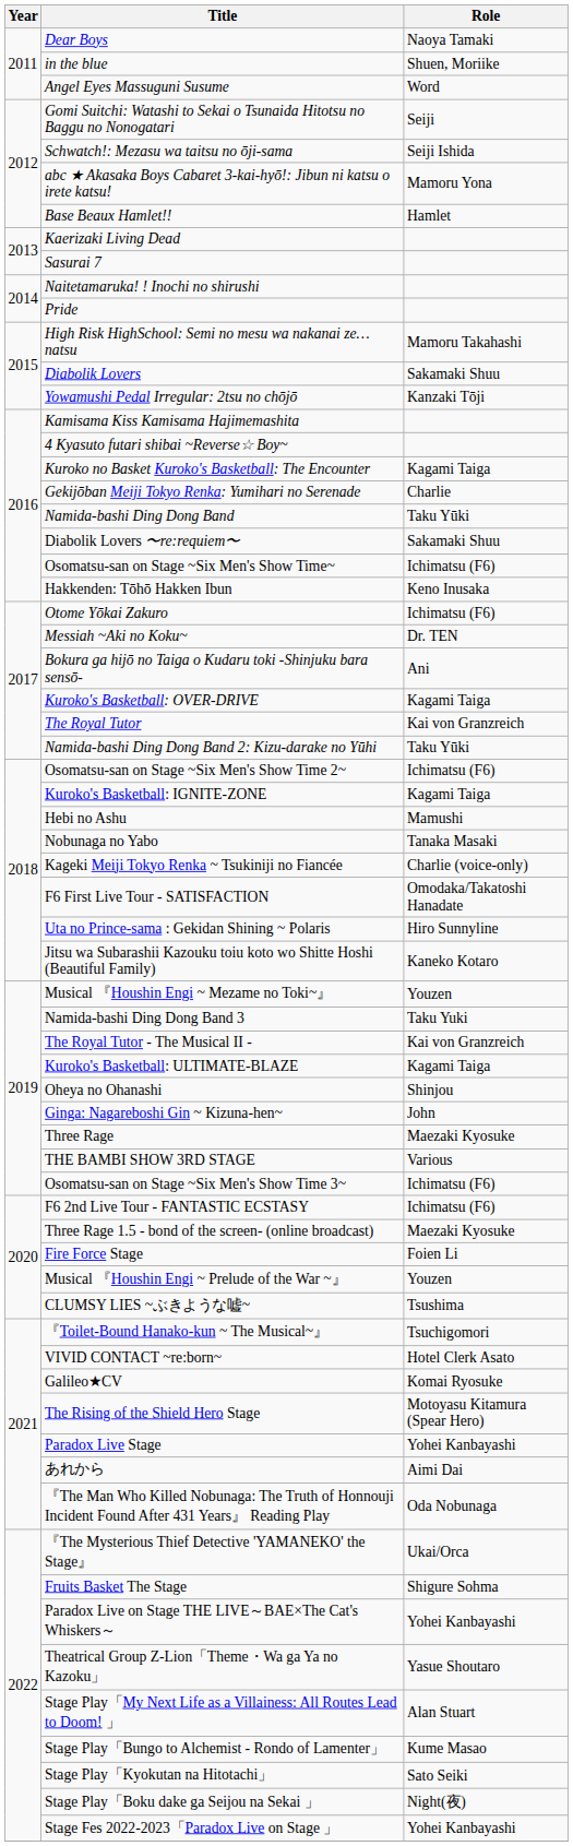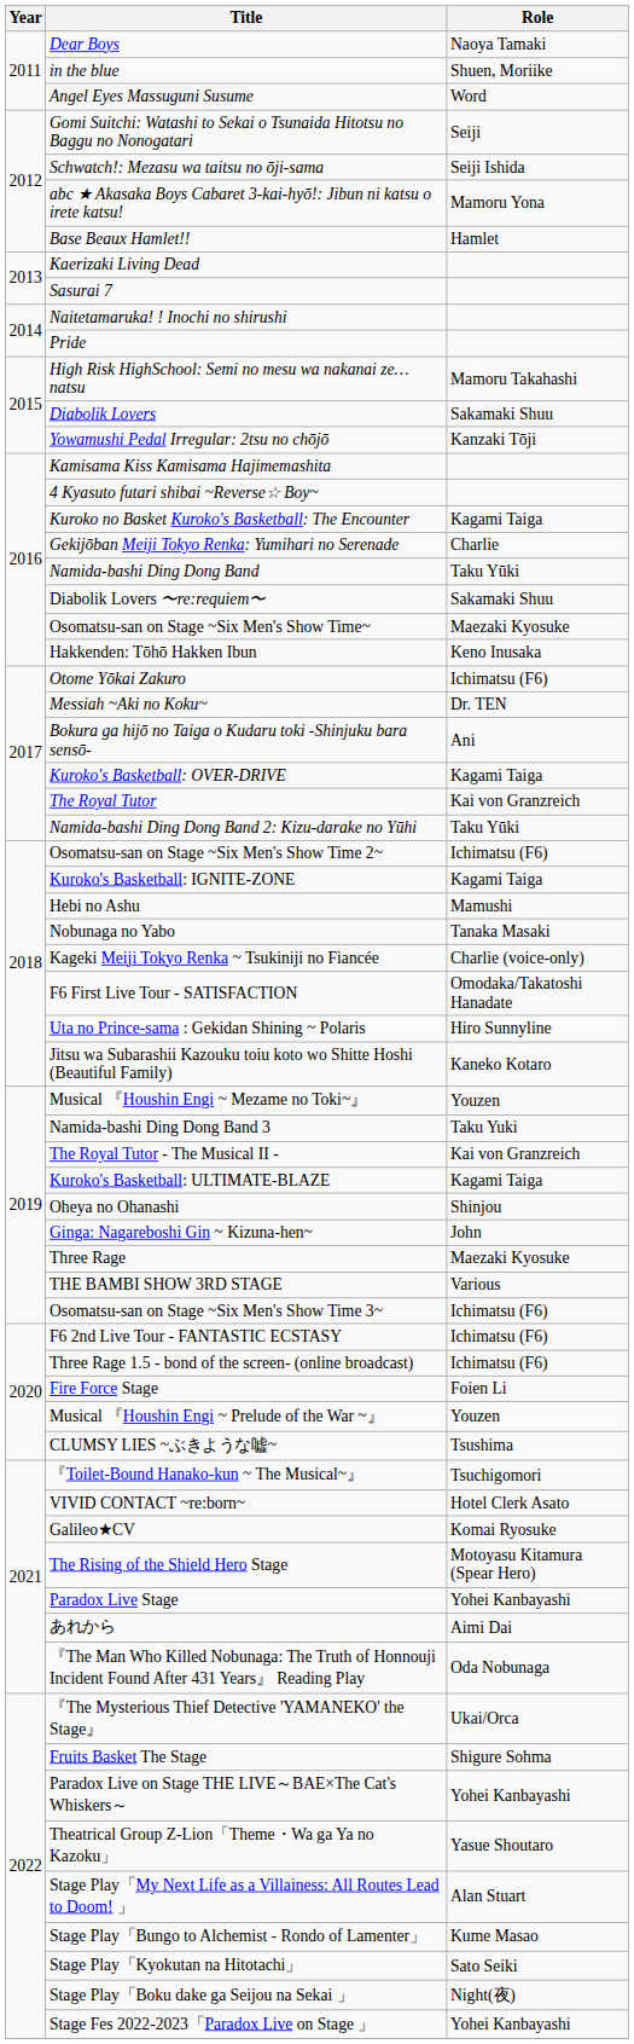 <table class="wikitable">
 <tr>
 <th>Year</th>
 <th>Title</th>
 <th>Role</th>
 </tr>
 <tr>
 <td rowspan="3">2011</td>
 <td><em><a href='#'>Dear Boys</a></em></td>
 <td>Naoya Tamaki</td>
 </tr>
 <tr>
 <td><em>in the blue</em></td>
 <td>Shuen, Moriike</td>
 </tr>
 <tr>
 <td><em>Angel Eyes Massuguni Susume</em></td>
 <td>Word</td>
 </tr>
 <tr>
 <td rowspan="4">2012</td>
 <td><em>Gomi Suitchi: Watashi to Sekai o Tsunaida Hitotsu no Baggu no Nonogatari</em></td>
 <td>Seiji</td>
 </tr>
 <tr>
 <td><em>Schwatch!: Mezasu wa taitsu no ōji-sama</em></td>
 <td>Seiji Ishida</td>
 </tr>
 <tr>
 <td><em>abc ★ Akasaka Boys Cabaret 3-kai-hyō!: Jibun ni katsu o irete katsu!</em></td>
 <td>Mamoru Yona</td>
 </tr>
 <tr>
 <td><em>Base Beaux Hamlet!!</em></td>
 <td>Hamlet</td>
 </tr>
 <tr>
 <td rowspan="2">2013</td>
 <td><em>Kaerizaki Living Dead</em></td>
 <td></td>
 </tr>
 <tr>
 <td><em>Sasurai 7</em></td>
 <td></td>
 </tr>
 <tr>
 <td rowspan="2">2014</td>
 <td><em>Naitetamaruka! ! Inochi no shirushi</em></td>
 <td></td>
 </tr>
 <tr>
 <td><em>Pride</em></td>
 <td></td>
 </tr>
 <tr>
 <td rowspan="3">2015</td>
 <td><em>High Risk HighSchool: Semi no mesu wa nakanai ze… natsu</em></td>
 <td>Mamoru Takahashi</td>
 </tr>
 <tr>
 <td><em><a href='#'>Diabolik Lovers</a></em></td>
 <td>Sakamaki Shuu</td>
 </tr>
 <tr>
 <td><em><a href='#'>Yowamushi Pedal</a> Irregular: 2tsu no chōjō</em></td>
 <td>Kanzaki Tōji</td>
 </tr>
 <tr>
 <td rowspan="8">2016</td>
 <td><em>Kamisama Kiss Kamisama Hajimemashita</em></td>
 <td></td>
 </tr>
 <tr>
 <td><em>4 Kyasuto futari shibai ~Reverse☆ Boy~</em></td>
 <td></td>
 </tr>
 <tr>
 <td><em>Kuroko no Basket <a href='#'>Kuroko's Basketball</a>: The Encounter</em></td>
 <td>Kagami Taiga</td>
 </tr>
 <tr>
 <td><em>Gekijōban <a href='#'>Meiji Tokyo Renka</a>: Yumihari no Serenade</em></td>
 <td>Charlie</td>
 </tr>
 <tr>
 <td><em>Namida-bashi Ding Dong Band</em></td>
 <td>Taku Yūki</td>
 </tr>
 <tr>
 <td>Diabolik Lovers <em>〜re:requiem〜</em></td>
 <td>Sakamaki Shuu</td>
 </tr>
 <tr>
 <td>Osomatsu-san on Stage ~Six Men's Show Time~<em></td>
-<td>Ichimatsu (F6)</td>
+<td>Maezaki Kyosuke</td>
 </tr>
 <tr>
 <td>Hakkenden: Tōhō Hakken Ibun</em></td>
 <td>Keno Inusaka</td>
 </tr>
 <tr>
 <td rowspan="6">2017</td>
 <td><em>Otome Yōkai Zakuro</em></td>
 <td>Ichimatsu (F6)</td>
 </tr>
 <tr>
 <td><em>Messiah ~Aki no Koku~</em></td>
 <td>Dr. TEN</td>
 </tr>
 <tr>
 <td><em>Bokura ga hijō no Taiga o Kudaru toki -Shinjuku bara sensō-</em></td>
 <td>Ani</td>
 </tr>
 <tr>
 <td><em><a href='#'>Kuroko's Basketball</a>: OVER-DRIVE</em></td>
 <td>Kagami Taiga</td>
 </tr>
 <tr>
 <td><em><a href='#'>The Royal Tutor</a></em></td>
 <td>Kai von Granzreich</td>
 </tr>
 <tr>
 <td><em>Namida-bashi Ding Dong Band 2: Kizu-darake no Yūhi</em></td>
 <td>Taku Yūki</td>
 </tr>
 <tr>
 <td rowspan="8">2018</td>
 <td>Osomatsu-san on Stage ~Six Men's Show Time 2~<em></td>
 <td>Ichimatsu (F6)</td>
 </tr>
 <tr>
 <td></em><a href='#'>Kuroko's Basketball</a>: IGNITE-ZONE<em></td>
 <td>Kagami Taiga</td>
 </tr>
 <tr>
 <td></em>Hebi no Ashu<em></td>
 <td>Mamushi</td>
 </tr>
 <tr>
 <td></em>Nobunaga no Yabo<em></td>
 <td>Tanaka Masaki</td>
 </tr>
 <tr>
 <td></em>Kageki <a href='#'>Meiji Tokyo Renka</a> ~ Tsukiniji no Fiancée<em></td>
 <td>Charlie (voice-only)</td>
 </tr>
 <tr>
 <td></em>F6 First Live Tour - SATISFACTION<em></td>
 <td>Omodaka/Takatoshi Hanadate</td>
 </tr>
 <tr>
 <td></em> <a href='#'>Uta no Prince-sama</a> : Gekidan Shining ~ Polaris<em></td>
 <td>Hiro Sunnyline</td>
 </tr>
 <tr>
 <td></em>Jitsu wa Subarashii Kazouku toiu koto wo Shitte Hoshi (Beautiful Family)<em></td>
 <td>Kaneko Kotaro</td>
 </tr>
 <tr>
 <td rowspan="9">2019</td>
 <td></em>Musical 『<a href='#'>Houshin Engi</a> ~ Mezame no Toki~』<em></td>
 <td>Youzen</td>
 </tr>
 <tr>
 <td></em>Namida-bashi Ding Dong Band 3<em></td>
 <td>Taku Yuki</td>
 </tr>
 <tr>
 <td></em><a href='#'>The Royal Tutor</a> - The Musical II - <em></td>
 <td>Kai von Granzreich</td>
 </tr>
 <tr>
 <td></em><a href='#'>Kuroko's Basketball</a>: ULTIMATE-BLAZE<em></td>
 <td>Kagami Taiga</td>
 </tr>
 <tr>
 <td></em>Oheya no Ohanashi<em></td>
 <td>Shinjou</td>
 </tr>
 <tr>
 <td></em><a href='#'>Ginga: Nagareboshi Gin</a> ~ Kizuna-hen~<em></td>
 <td>John</td>
 </tr>
 <tr>
 <td></em>Three Rage<em></td>
 <td>Maezaki Kyosuke</td>
 </tr>
 <tr>
 <td></em>THE BAMBI SHOW 3RD STAGE<em></td>
 <td>Various</td>
 </tr>
 <tr>
 <td>Osomatsu-san on Stage ~Six Men's Show Time 3~</em></td>
 <td>Ichimatsu (F6)</td>
 </tr>
 <tr>
 <td rowspan="5">2020</td>
 <td>F6 2nd Live Tour - FANTASTIC ECSTASY<em></td>
 <td>Ichimatsu (F6)</td>
 </tr>
 <tr>
 <td></em>Three Rage 1.5 - bond of the screen- (online broadcast)<em></td>
-<td>Maezaki Kyosuke</td>
+<td>Ichimatsu (F6)</td>
 </tr>
 <tr>
 <td></em><a href='#'>Fire Force</a> Stage<em></td>
 <td>Foien Li</td>
 </tr>
 <tr>
 <td></em>Musical 『<a href='#'>Houshin Engi</a> ~ Prelude of the War ~』<em></td>
 <td>Youzen</td>
 </tr>
 <tr>
 <td></em> CLUMSY LIES ~ぶきような嘘~<em></td>
 <td>Tsushima</td>
 </tr>
 <tr>
 <td rowspan="7">2021</td>
 <td></em>『<a href='#'>Toilet-Bound Hanako-kun</a> ~ The Musical~』<em></td>
 <td>Tsuchigomori</td>
 </tr>
 <tr>
 <td></em>VIVID CONTACT ~re:born~<em></td>
 <td>Hotel Clerk Asato</td>
 </tr>
 <tr>
 <td></em>Galileo★CV<em></td>
 <td>Komai Ryosuke</td>
 </tr>
 <tr>
 <td></em><a href='#'>The Rising of the Shield Hero</a> Stage<em></td>
 <td>Motoyasu Kitamura (Spear Hero)</td>
 </tr>
 <tr>
 <td></em><a href='#'>Paradox Live</a> Stage<em></td>
 <td>Yohei Kanbayashi</td>
 </tr>
 <tr>
 <td></em>あれから<em></td>
 <td>Aimi Dai</td>
 </tr>
 <tr>
 <td></em>『The Man Who Killed Nobunaga: The Truth of Honnouji Incident Found After 431 Years』 Reading Play<em></td>
 <td>Oda Nobunaga</td>
 </tr>
 <tr>
 <td rowspan="9">2022</td>
 <td></em>『The Mysterious Thief Detective 'YAMANEKO' the Stage』<em></td>
 <td>Ukai/Orca</td>
 </tr>
 <tr>
 <td></em><a href='#'>Fruits Basket</a> The Stage<em></td>
 <td>Shigure Sohma</td>
 </tr>
 <tr>
 <td></em>Paradox Live on Stage THE LIVE～BAE×The Cat's Whiskers～<em></td>
 <td>Yohei Kanbayashi</td>
 </tr>
 <tr>
 <td></em>Theatrical Group Z-Lion「Theme・Wa ga Ya no Kazoku」<em></td>
 <td>Yasue Shoutaro</td>
 </tr>
 <tr>
 <td></em>Stage Play「<a href='#'>My Next Life as a Villainess: All Routes Lead to Doom!</a> 」<em></td>
 <td>Alan Stuart</td>
 </tr>
 <tr>
 <td></em>Stage Play「Bungo to Alchemist - Rondo of Lamenter」<em></td>
 <td>Kume Masao</td>
 </tr>
 <tr>
 <td></em>Stage Play「Kyokutan na Hitotachi」<em></td>
 <td>Sato Seiki</td>
 </tr>
 <tr>
 <td></em>Stage Play「Boku dake ga Seijou na Sekai 」<em></td>
 <td>Night(夜)</td>
 </tr>
 <tr>
 <td></em>Stage Fes 2022-2023「<a href='#'>Paradox Live</a> on Stage 」<em></td>
 <td>Yohei Kanbayashi</td>
 </tr>
 <tr>
 </tr>
 </table>
